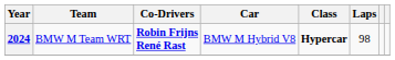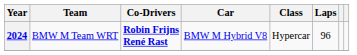 <table class="wikitable" style="text-align:center; font-size:90%">
 <tr>
 <th>Year</th>
 <th>Team</th>
 <th>Co-Drivers</th>
 <th>Car</th>
 <th>Class</th>
 <th>Laps</th>
 <th></th>
 <th></th>
 </tr>
 <tr>
 <th><a href='#'>2024</a></th>
 <td align="left" nowrap> <a href='#'>BMW M Team WRT</a></td>
 <td align="left" nowrap><strong> <a href='#'>Robin Frijns</a><br> <a href='#'>René Rast</a></strong></td>
 <td align="left" nowrap><a href='#'>BMW M Hybrid V8</a></td>
-<td><strong>Hypercar</strong></td>
-<td>98</td>
+<td>Hypercar</td>
+<td>96</td>
 <td></td>
 <td></td>
 </tr>
 <tr>
 </tr>
 </table>
